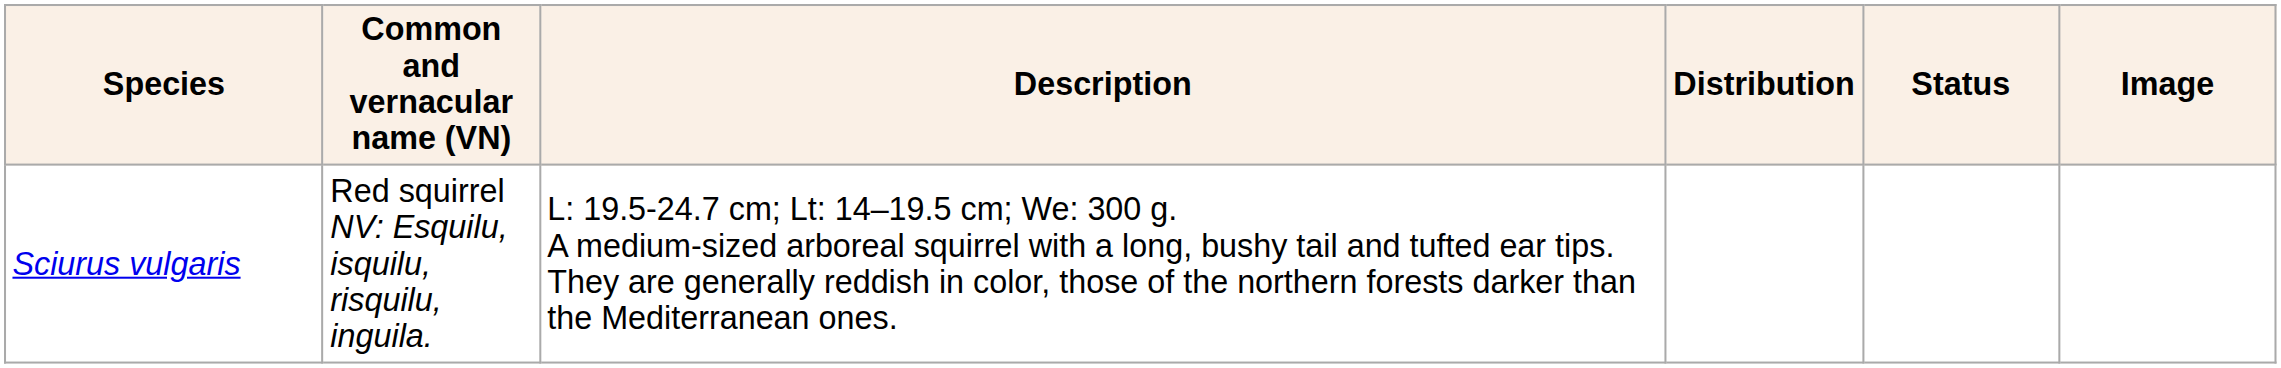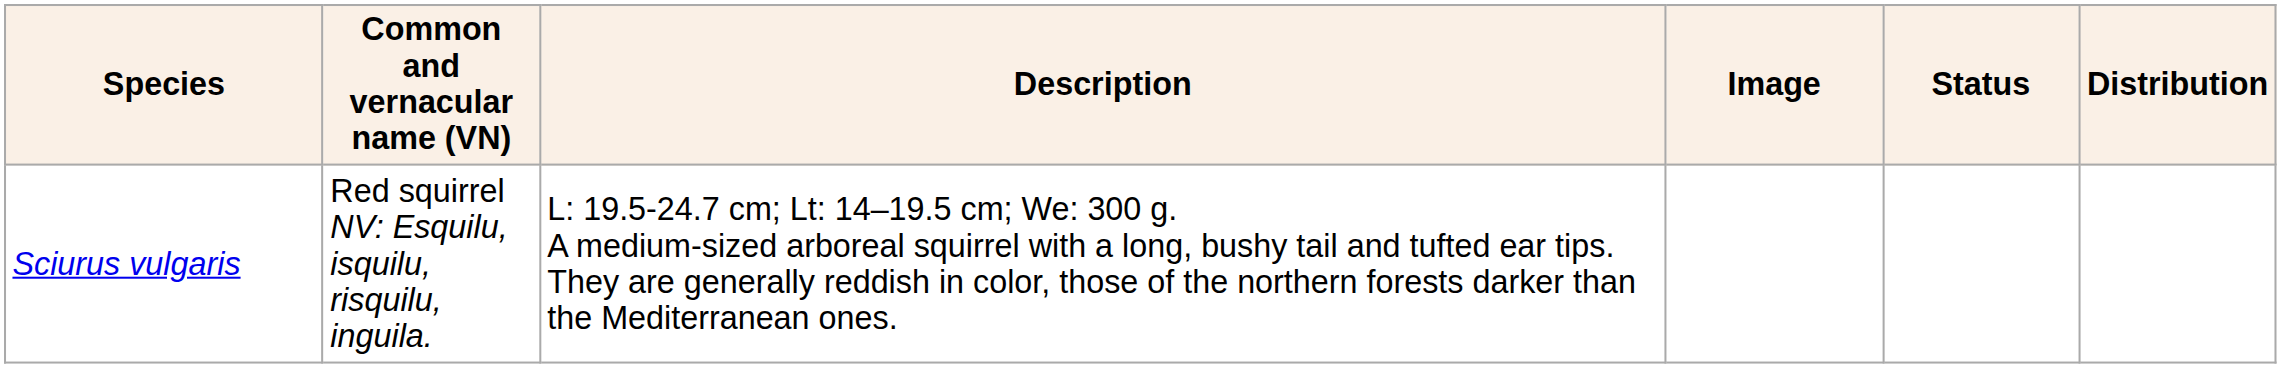 <table class="sortable wikitable" border="0" style="background:#ffffff" align="top">
 <tr>
 <th scope="col" style="background-color:Linen; color:Black" width="150">Species</th>
 <th scope="col" style="background-color:Linen; color:Black" width="100">Common and vernacular name (VN)</th>
 <th scope="col" style="background:Linen; color:Black" width="550">Description</th>
+<th scope="col" style="background:Linen; color:Black" width="100">Image</th>
+<th scope="col" style="background-color:Linen; color:Black" width="90">Status</th>
 <th scope="col" style="background-color:Linen; color:Black" width="90">Distribution</th>
-<th scope="col" style="background-color:Linen; color:Black" width="90">Status</th>
-<th scope="col" style="background:Linen; color:Black" width="100">Image</th>
 </tr>
 <tr>
 <td style="background:#ffffff"><em><a href='#'>Sciurus vulgaris</a></em></td>
 <td>Red squirrel<br><em>NV: Esquilu, isquilu, risquilu, inguila.</em></td>
 <td>L: 19.5-24.7 cm; Lt: 14–19.5 cm; We: 300 g.<br>A medium-sized arboreal squirrel with a long, bushy tail and tufted ear tips. They are generally reddish in color, those of the northern forests darker than the Mediterranean ones.</td>
 <td></td>
 <td></td>
 <td></td>
 </tr>
 </table>
